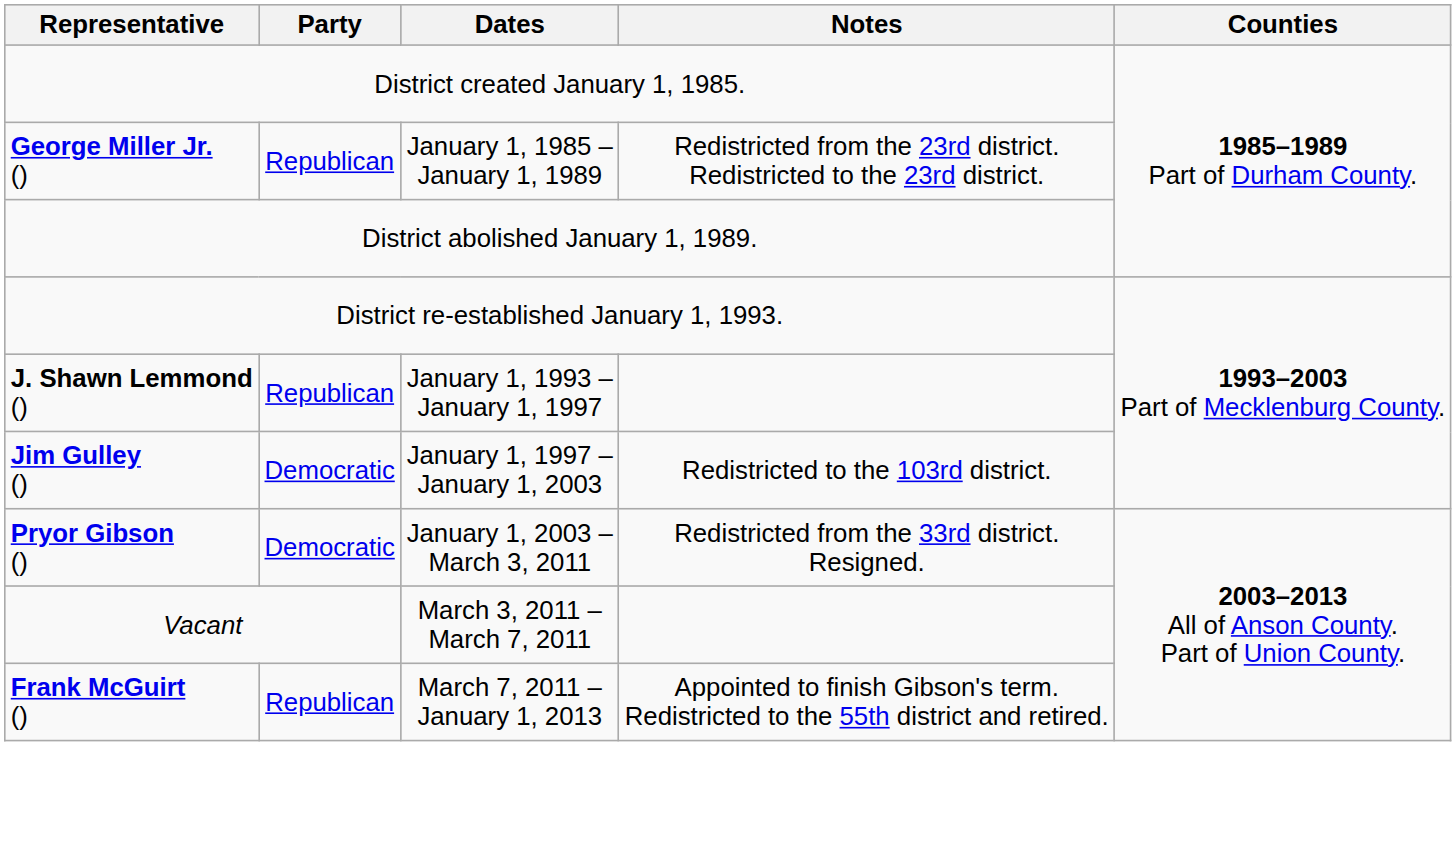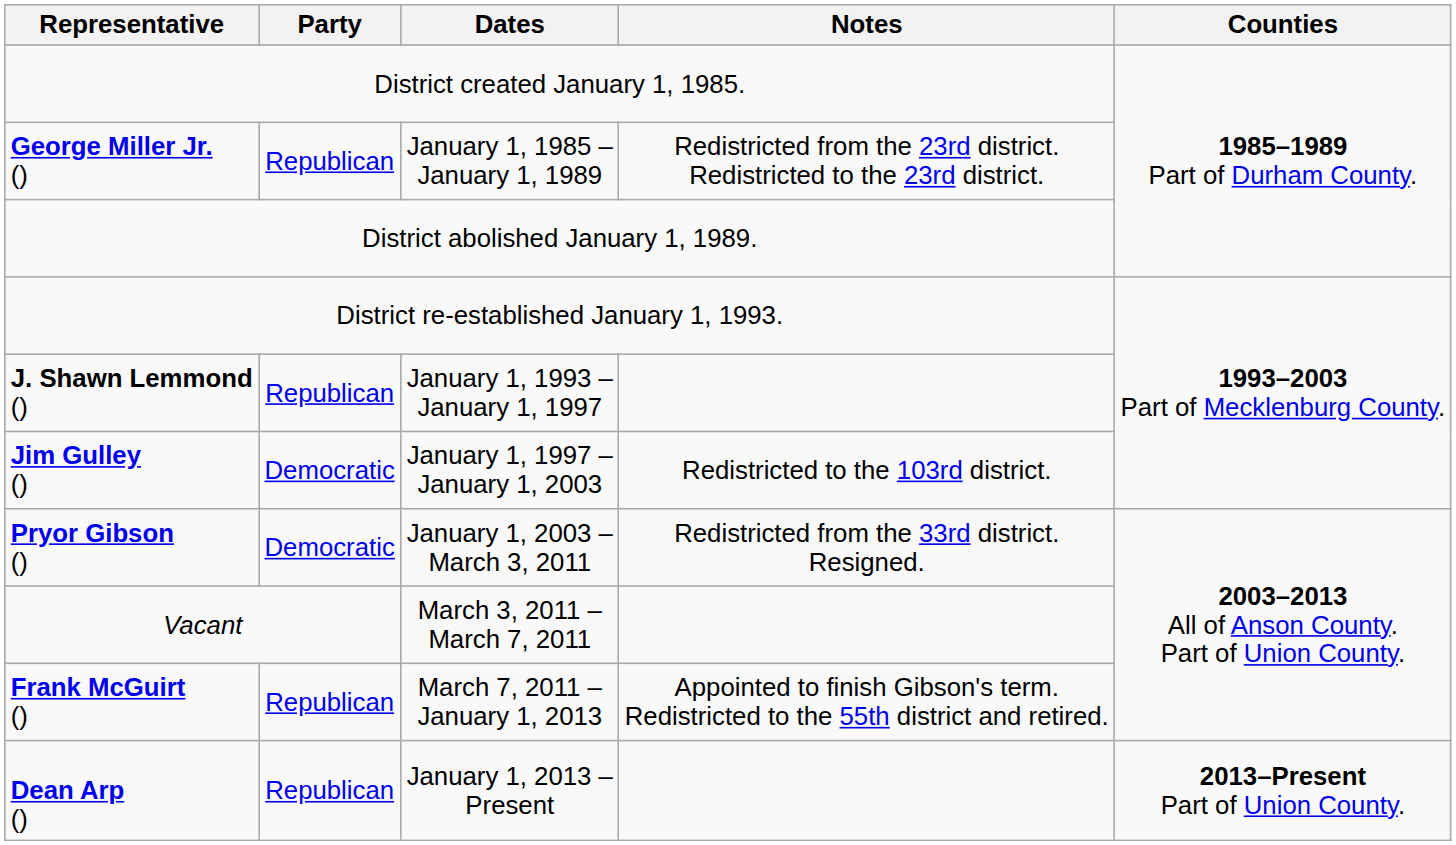 <table class=wikitable style="text-align:center">
 <tr>
 <th>Representative</th>
 <th>Party</th>
 <th>Dates</th>
 <th>Notes</th>
 <th>Counties</th>
 </tr>
 <tr style="height:3em">
 <td colspan=4>District created January 1, 1985.</td>
 <td rowspan=3><strong>1985–1989</strong> <br> Part of <a href='#'>Durham County</a>.</td>
 </tr>
 <tr style="height:3em">
 <td align=left><strong><a href='#'>George Miller Jr.</a></strong><br>()</td>
 <td><a href='#'>Republican</a></td>
 <td nowrap>January 1, 1985 – <br> January 1, 1989</td>
 <td>Redistricted from the <a href='#'>23rd</a> district. <br> Redistricted to the <a href='#'>23rd</a> district.</td>
 </tr>
 <tr style="height:3em">
 <td colspan=4>District abolished January 1, 1989.</td>
 </tr>
 <tr style="height:3em">
 <td colspan=4>District re-established January 1, 1993.</td>
 <td rowspan=3><strong>1993–2003</strong> <br> Part of <a href='#'>Mecklenburg County</a>.</td>
 </tr>
 <tr style="height:3em">
 <td align=left><strong>J. Shawn Lemmond</strong><br>()</td>
 <td><a href='#'>Republican</a></td>
 <td nowrap>January 1, 1993 – <br> January 1, 1997</td>
 <td></td>
 </tr>
 <tr style="height:3em">
 <td align=left><strong><a href='#'>Jim Gulley</a></strong><br>()</td>
 <td><a href='#'>Democratic</a></td>
 <td nowrap>January 1, 1997 – <br> January 1, 2003</td>
 <td>Redistricted to the <a href='#'>103rd</a> district.</td>
 </tr>
 <tr style="height:3em">
 <td align=left><strong><a href='#'>Pryor Gibson</a></strong><br>()</td>
 <td><a href='#'>Democratic</a></td>
 <td nowrap>January 1, 2003 – <br> March 3, 2011</td>
 <td>Redistricted from the <a href='#'>33rd</a> district. <br> Resigned.</td>
 <td rowspan=3><strong>2003–2013</strong> <br> All of <a href='#'>Anson County</a>. <br> Part of <a href='#'>Union County</a>.</td>
 </tr>
 <tr style="height:3em">
 <td colspan=2><em>Vacant</em></td>
 <td nowrap>March 3, 2011 – <br> March 7, 2011</td>
 <td></td>
 </tr>
 <tr style="height:3em">
 <td align=left><strong><a href='#'>Frank McGuirt</a></strong><br>()</td>
 <td><a href='#'>Republican</a></td>
 <td nowrap>March 7, 2011 – <br> January 1, 2013</td>
 <td>Appointed to finish Gibson's term. <br> Redistricted to the <a href='#'>55th</a> district and retired.</td>
 </tr>
+<tr style="height:3em">
+<td align=left><br><strong><a href='#'>Dean Arp</a></strong><br>()</td>
+<td><a href='#'>Republican</a></td>
+<td nowrap>January 1, 2013 – <br> Present</td>
+<td></td>
+<td><strong>2013–Present</strong> <br> Part of <a href='#'>Union County</a>.</td>
+</tr>
 </table>
